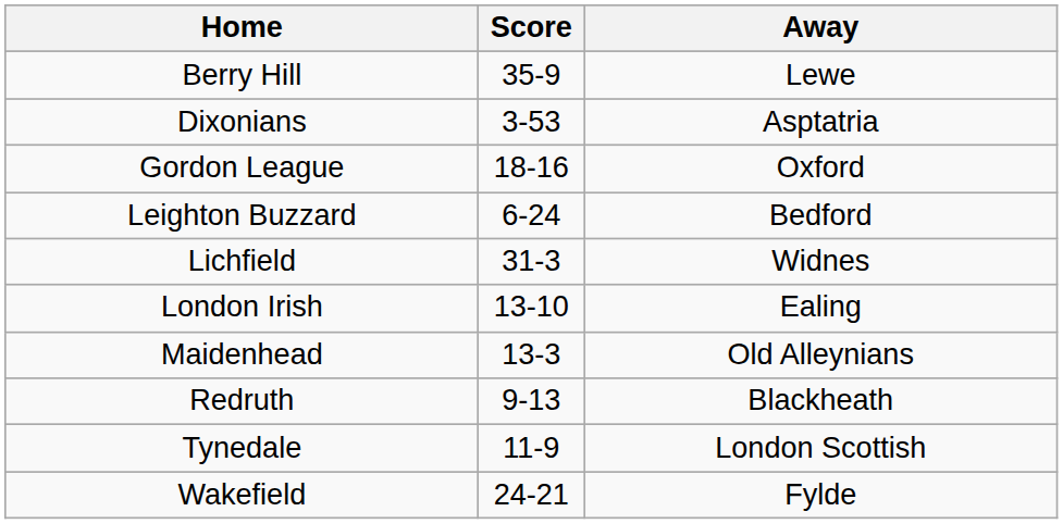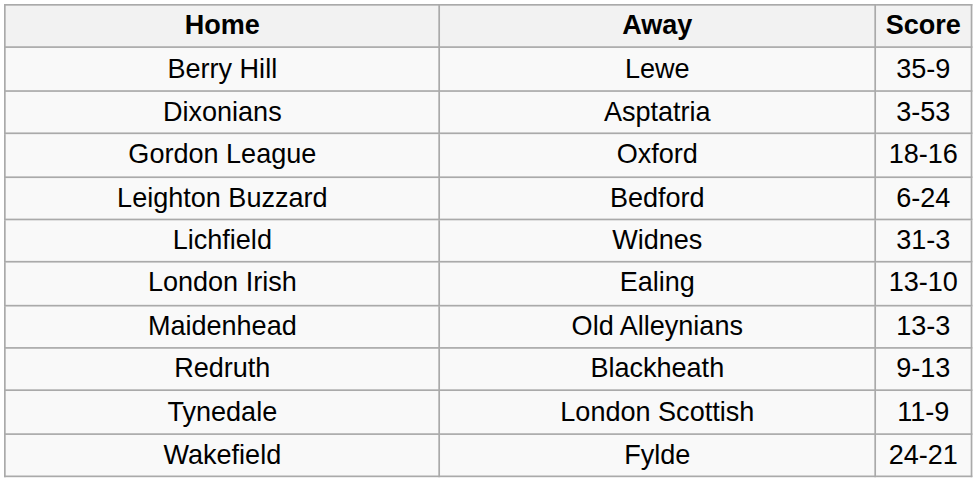 <table class="wikitable" style="text-align: center">
 <tr>
 <th width=250>Home</th>
+<th width=250>Away</th>
 <th width=50>Score</th>
-<th width=250>Away</th>
 </tr>
 <tr>
 <td>Berry Hill</td>
+<td>Lewe</td>
 <td>35-9</td>
-<td>Lewe</td>
 </tr>
 <tr>
 <td>Dixonians</td>
+<td>Asptatria</td>
 <td>3-53</td>
-<td>Asptatria</td>
 </tr>
 <tr>
 <td>Gordon League</td>
+<td>Oxford</td>
 <td>18-16</td>
-<td>Oxford</td>
 </tr>
 <tr>
 <td>Leighton Buzzard</td>
+<td>Bedford</td>
 <td>6-24</td>
-<td>Bedford</td>
 </tr>
 <tr>
 <td>Lichfield</td>
+<td>Widnes</td>
 <td>31-3</td>
-<td>Widnes</td>
 </tr>
 <tr>
 <td>London Irish</td>
+<td>Ealing</td>
 <td>13-10</td>
-<td>Ealing</td>
 </tr>
 <tr>
 <td>Maidenhead</td>
+<td>Old Alleynians</td>
 <td>13-3</td>
-<td>Old Alleynians</td>
 </tr>
 <tr>
 <td>Redruth</td>
+<td>Blackheath</td>
 <td>9-13</td>
-<td>Blackheath</td>
 </tr>
 <tr>
 <td>Tynedale</td>
+<td>London Scottish</td>
 <td>11-9</td>
-<td>London Scottish</td>
 </tr>
 <tr>
 <td>Wakefield</td>
+<td>Fylde</td>
 <td>24-21</td>
-<td>Fylde</td>
 </tr>
 </table>
